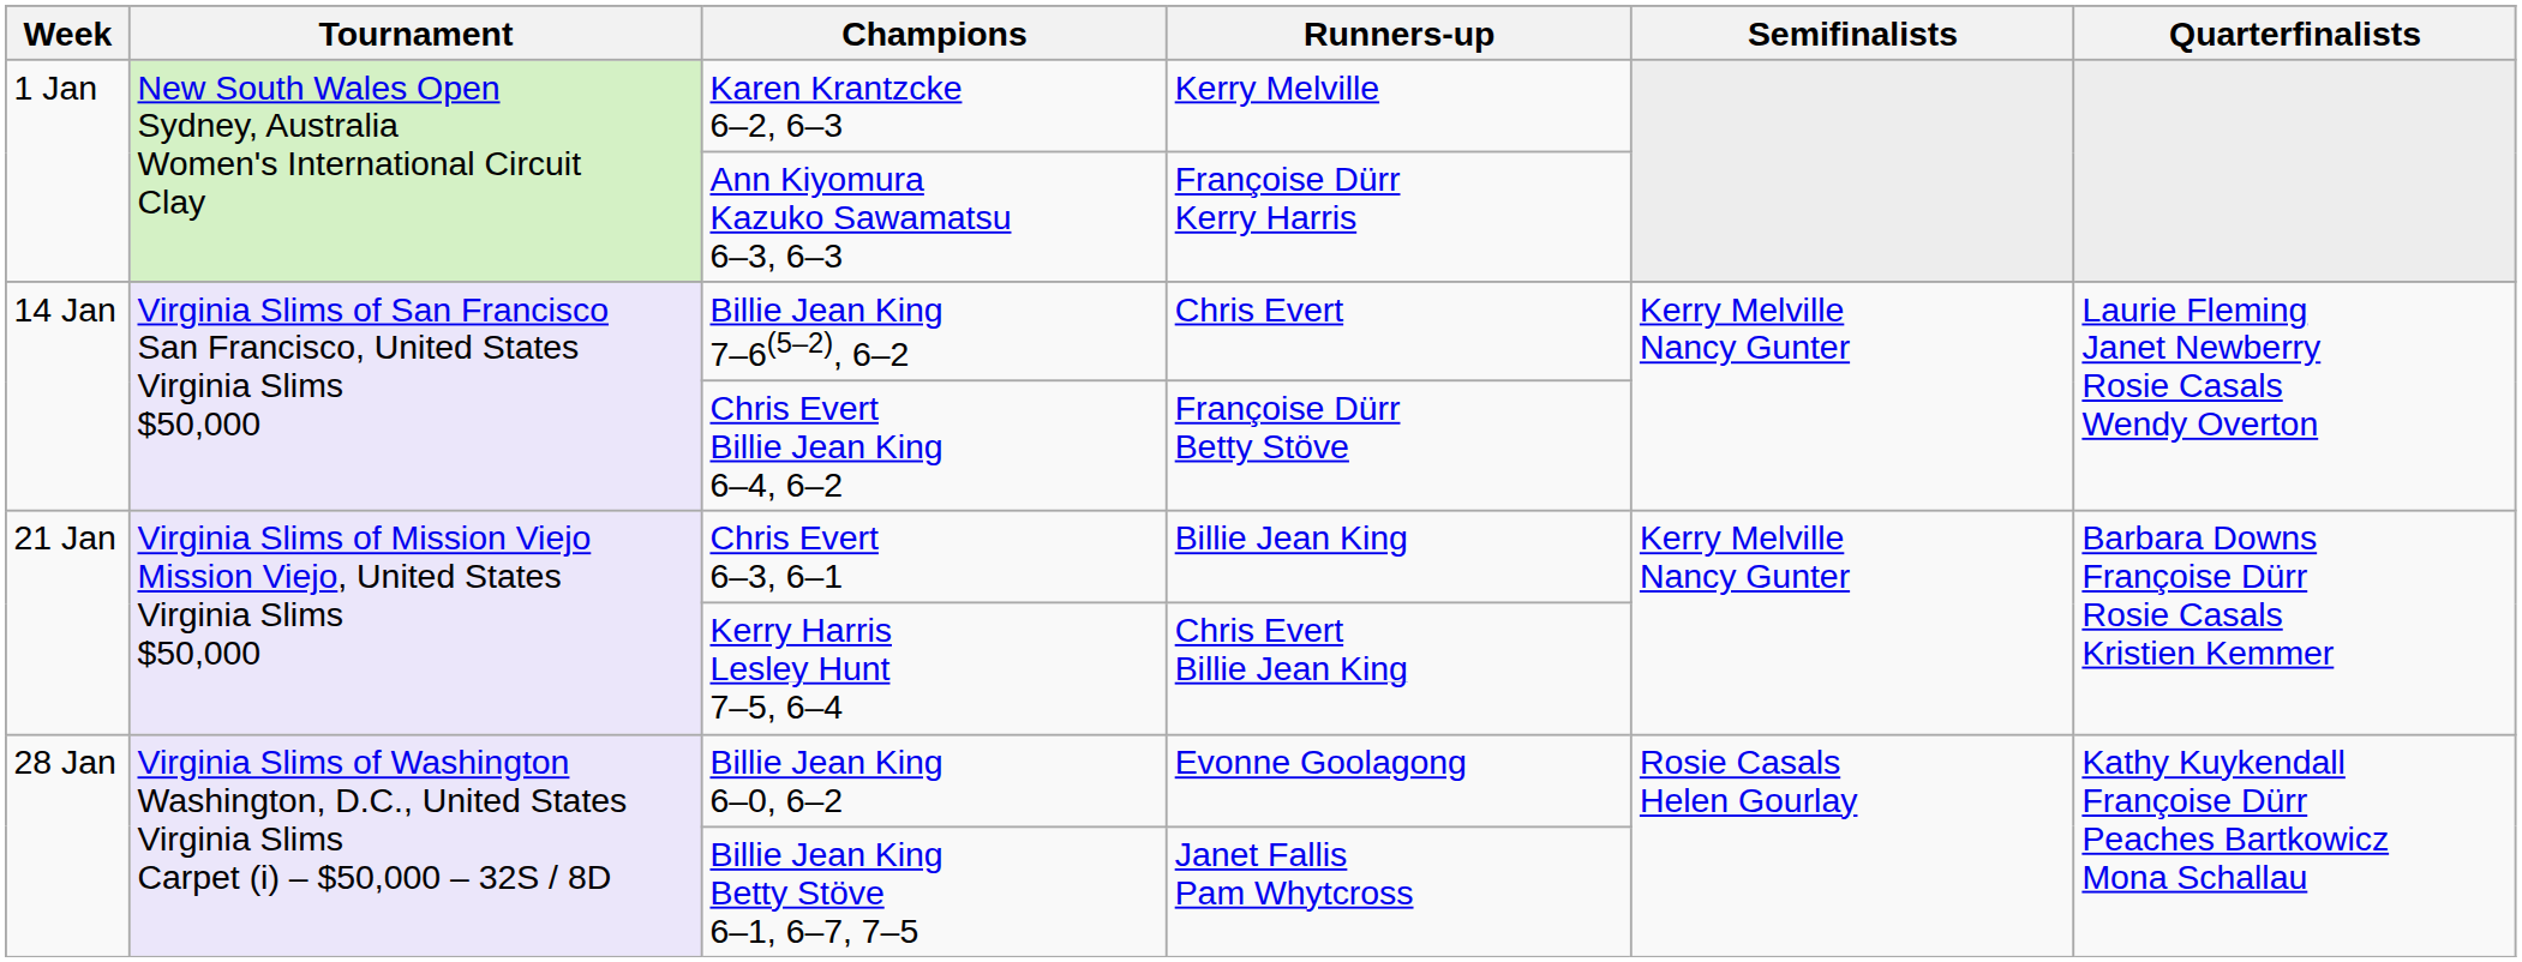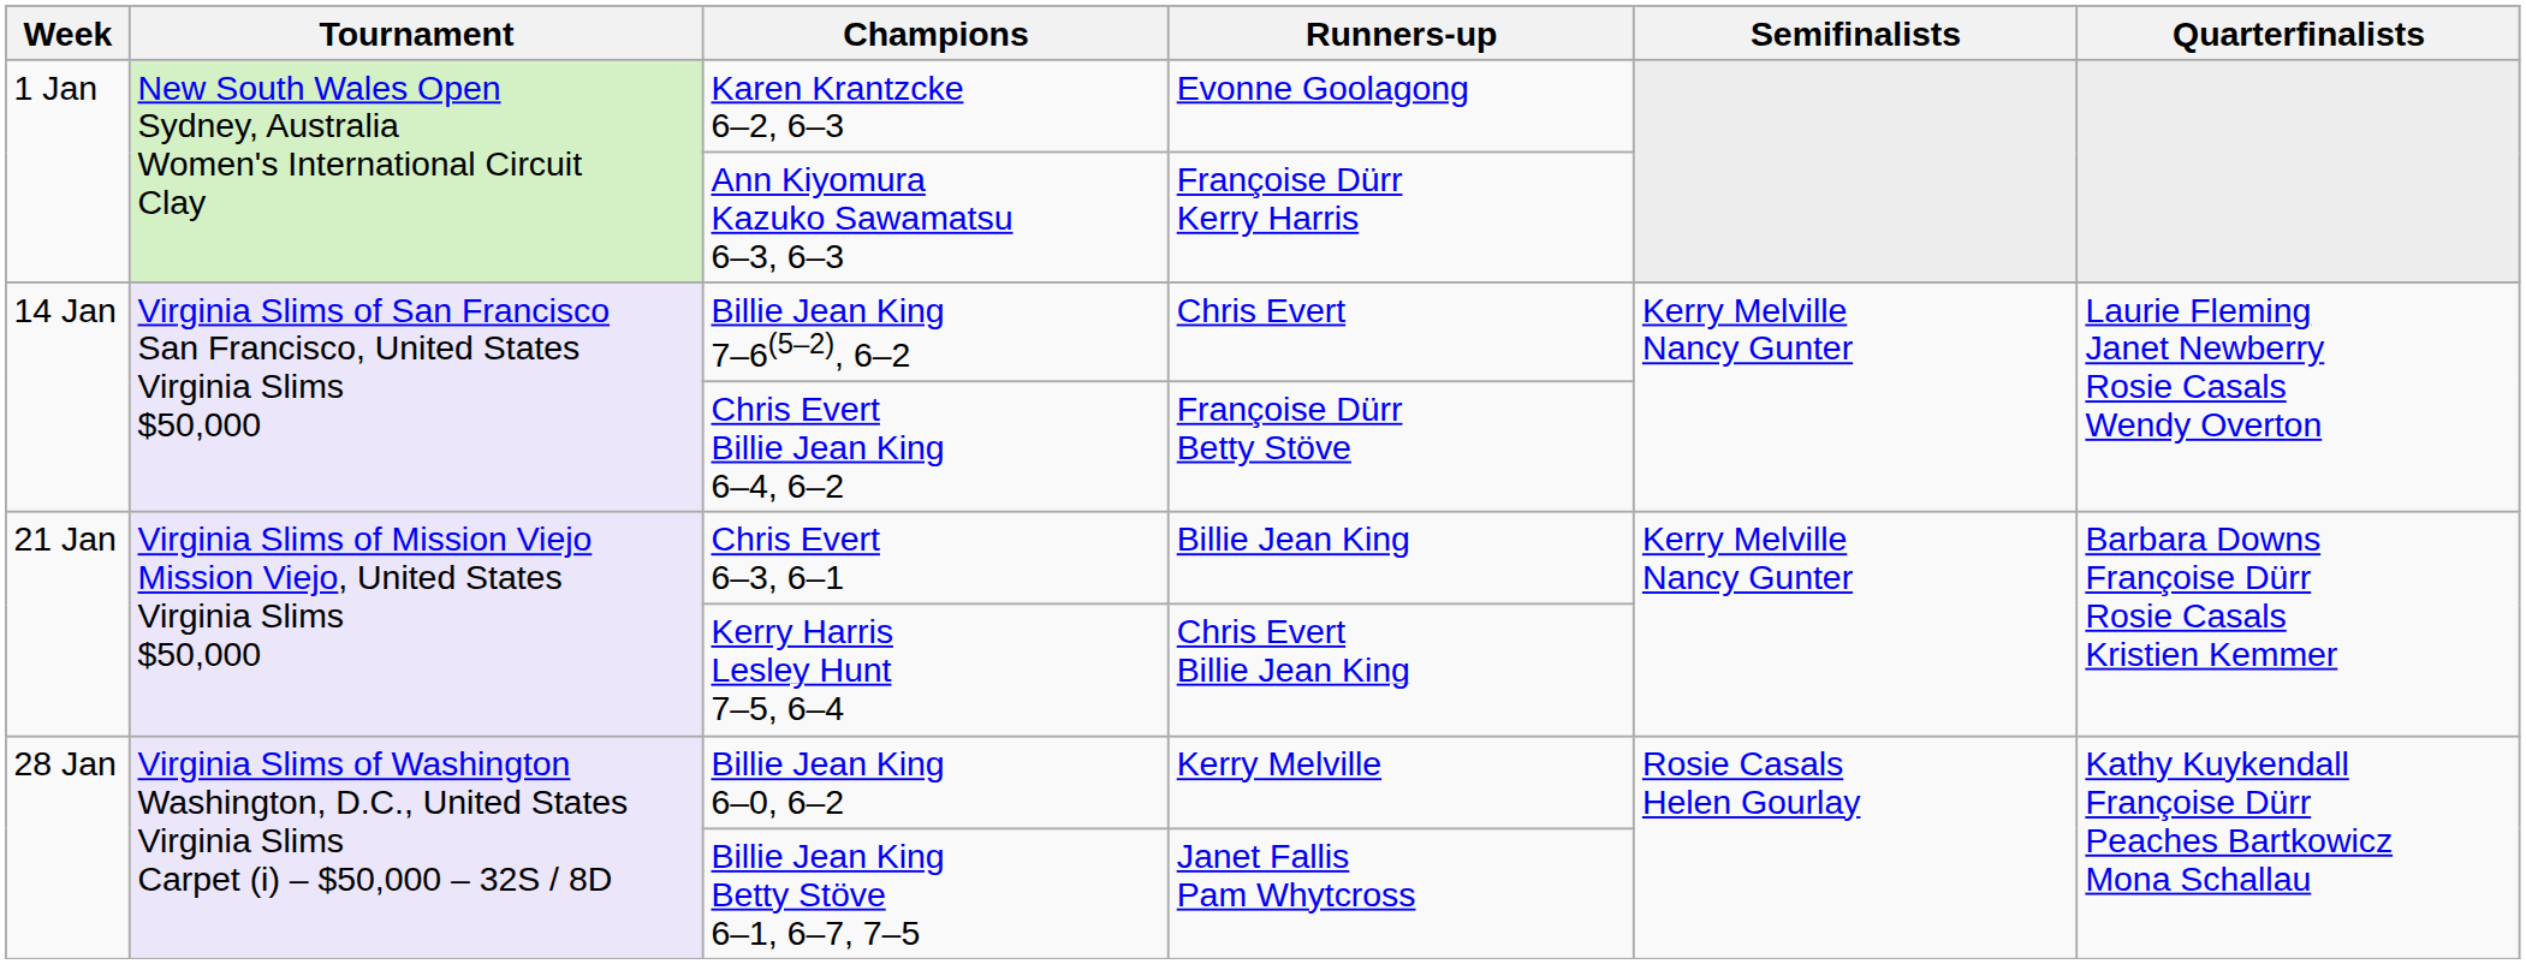 <table class=wikitable style=font-size:95%>
 <tr>
 <th style="width:48px;">Week</th>
 <th style="width:248px;">Tournament</th>
 <th style="width:200px;">Champions</th>
 <th style="width:200px;">Runners-up</th>
 <th style="width:190px;">Semifinalists</th>
 <th style="width:190px;">Quarterfinalists</th>
 </tr>
 <tr valign=top>
 <td rowspan=2>1 Jan</td>
 <td style="background:#D4F1C5;" rowspan="2"><a href='#'>New South Wales Open</a><br> Sydney, Australia<br>Women's International Circuit<br>Clay</td>
 <td> <a href='#'>Karen Krantzcke</a><br>6–2, 6–3</td>
-<td> <a href='#'>Kerry Melville</a></td>
+<td> <a href='#'>Evonne Goolagong</a></td>
 <td rowspan=2 style="background:#ededed;"></td>
 <td rowspan=2 style="background:#ededed;"></td>
 </tr>
 <tr valign=top>
 <td> <a href='#'>Ann Kiyomura</a> <br>  <a href='#'>Kazuko Sawamatsu</a><br>6–3, 6–3</td>
 <td> <a href='#'>Françoise Dürr</a><br> <a href='#'>Kerry Harris</a></td>
 </tr>
 <tr valign=top>
 <td rowspan=2>14 Jan</td>
 <td style="background:#ebe6fa;" rowspan=2><a href='#'>Virginia Slims of San Francisco</a><br>San Francisco, United States<br>Virginia Slims<br>$50,000</td>
 <td> <a href='#'>Billie Jean King</a> <br>7–6<sup>(5–2)</sup>, 6–2</td>
 <td> <a href='#'>Chris Evert</a></td>
 <td rowspan=2> <a href='#'>Kerry Melville</a> <br>  <a href='#'>Nancy Gunter</a></td>
 <td rowspan=2> <a href='#'>Laurie Fleming</a> <br> <a href='#'>Janet Newberry</a> <br> <a href='#'>Rosie Casals</a> <br> <a href='#'>Wendy Overton</a></td>
 </tr>
 <tr valign=top>
 <td> <a href='#'>Chris Evert</a><br> <a href='#'>Billie Jean King</a><br>6–4, 6–2</td>
 <td> <a href='#'>Françoise Dürr</a><br> <a href='#'>Betty Stöve</a></td>
 </tr>
 <tr valign=top>
 <td rowspan=2>21 Jan</td>
 <td style="background:#ebe6fa;" rowspan=2><a href='#'>Virginia Slims of Mission Viejo</a><br><a href='#'>Mission Viejo</a>, United States<br>Virginia Slims<br>$50,000</td>
 <td> <a href='#'>Chris Evert</a> <br>6–3, 6–1</td>
 <td> <a href='#'>Billie Jean King</a></td>
 <td rowspan=2> <a href='#'>Kerry Melville</a>  <br>  <a href='#'>Nancy Gunter</a></td>
 <td rowspan=2> <a href='#'>Barbara Downs</a> <br>  <a href='#'>Françoise Dürr</a> <br>  <a href='#'>Rosie Casals</a> <br>  <a href='#'>Kristien Kemmer</a></td>
 </tr>
 <tr valign=top>
 <td> <a href='#'>Kerry Harris</a><br> <a href='#'>Lesley Hunt</a><br>7–5, 6–4</td>
 <td> <a href='#'>Chris Evert</a><br> <a href='#'>Billie Jean King</a></td>
 </tr>
 <tr valign=top>
 <td rowspan=2>28 Jan</td>
 <td style="background:#ebe6fa;" rowspan=2><a href='#'>Virginia Slims of Washington</a><br> Washington, D.C., United States<br>Virginia Slims<br>Carpet (i) – $50,000 – 32S / 8D</td>
 <td> <a href='#'>Billie Jean King</a> <br>6–0, 6–2</td>
-<td> <a href='#'>Evonne Goolagong</a></td>
+<td> <a href='#'>Kerry Melville</a></td>
 <td rowspan=2> <a href='#'>Rosie Casals</a>  <br>  <a href='#'>Helen Gourlay</a></td>
 <td rowspan=2> <a href='#'>Kathy Kuykendall</a> <br>  <a href='#'>Françoise Dürr</a> <br>  <a href='#'>Peaches Bartkowicz</a> <br>  <a href='#'>Mona Schallau</a></td>
 </tr>
 <tr valign=top>
 <td> <a href='#'>Billie Jean King</a><br> <a href='#'>Betty Stöve</a><br>6–1, 6–7, 7–5</td>
 <td> <a href='#'>Janet Fallis</a> <br>  <a href='#'>Pam Whytcross</a></td>
 </tr>
 </table>
